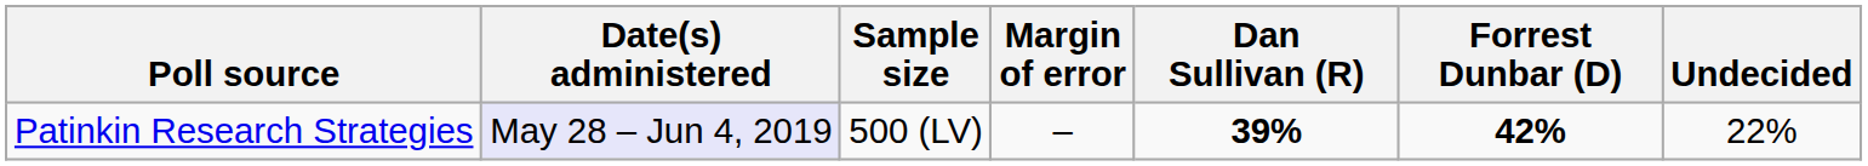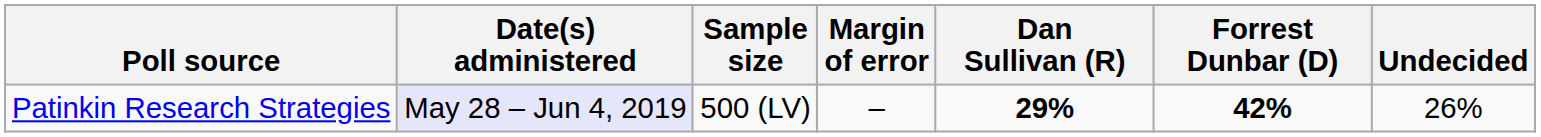 <table class="wikitable" style="font-size:90%;text-align:center;">
 <tr valign=bottom>
 <th>Poll source</th>
 <th>Date(s)<br>administered</th>
 <th>Sample<br>size</th>
 <th>Margin<br>of error</th>
 <th style="width:100px;">Dan<br>Sullivan (R)</th>
 <th style="width:100px;">Forrest<br>Dunbar (D)</th>
 <th>Undecided</th>
 </tr>
 <tr>
 <td style="text-align:left;"><a href='#'>Patinkin Research Strategies</a></td>
 <td style="background: lavender;">May 28 – Jun 4, 2019</td>
 <td>500 (LV)</td>
 <td>–</td>
-<td><strong>39%</strong></td>
+<td><strong>29%</strong></td>
 <td><strong>42%</strong></td>
-<td>22%</td>
+<td>26%</td>
 </tr>
 </table>
